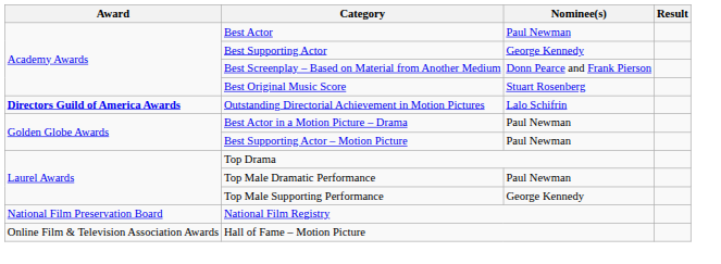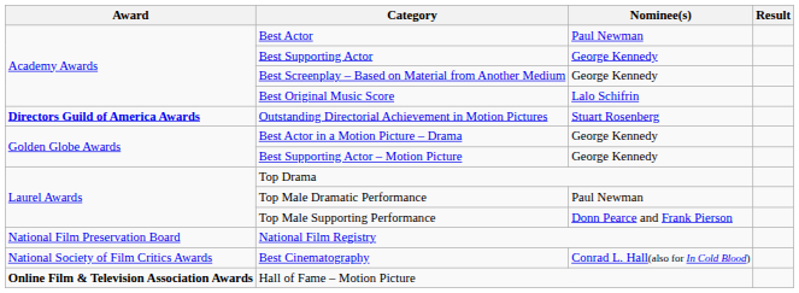 <table class="wikitable plainrowheaders">
 <tr>
 <th>Award</th>
 <th>Category</th>
 <th>Nominee(s)</th>
 <th>Result</th>
 </tr>
 <tr>
 <td rowspan="4"><a href='#'>Academy Awards</a></td>
 <td><a href='#'>Best Actor</a></td>
 <td><a href='#'>Paul Newman</a></td>
 <td></td>
 </tr>
 <tr>
 <td><a href='#'>Best Supporting Actor</a></td>
 <td><a href='#'>George Kennedy</a></td>
 <td></td>
 </tr>
 <tr>
 <td><a href='#'>Best Screenplay – Based on Material from Another Medium</a></td>
-<td><a href='#'>Donn Pearce</a> and <a href='#'>Frank Pierson</a></td>
+<td>George Kennedy</td>
 <td></td>
 </tr>
 <tr>
 <td><a href='#'>Best Original Music Score</a></td>
-<td><a href='#'>Stuart Rosenberg</a></td>
+<td><a href='#'>Lalo Schifrin</a></td>
 <td></td>
 </tr>
 <tr>
 <td><strong><a href='#'>Directors Guild of America Awards</a></strong></td>
 <td><a href='#'>Outstanding Directorial Achievement in Motion Pictures</a></td>
-<td><a href='#'>Lalo Schifrin</a></td>
+<td><a href='#'>Stuart Rosenberg</a></td>
 <td></td>
 </tr>
 <tr>
 <td rowspan="2"><a href='#'>Golden Globe Awards</a></td>
 <td><a href='#'>Best Actor in a Motion Picture – Drama</a></td>
-<td>Paul Newman</td>
+<td>George Kennedy</td>
 <td></td>
 </tr>
 <tr>
 <td><a href='#'>Best Supporting Actor – Motion Picture</a></td>
-<td>Paul Newman</td>
+<td>George Kennedy</td>
 <td></td>
 </tr>
 <tr>
 <td rowspan="3"><a href='#'>Laurel Awards</a></td>
 <td colspan="2">Top Drama</td>
 <td></td>
 </tr>
 <tr>
 <td>Top Male Dramatic Performance</td>
 <td>Paul Newman</td>
 <td></td>
 </tr>
 <tr>
 <td>Top Male Supporting Performance</td>
-<td>George Kennedy</td>
+<td><a href='#'>Donn Pearce</a> and <a href='#'>Frank Pierson</a></td>
 <td></td>
 </tr>
 <tr>
 <td><a href='#'>National Film Preservation Board</a></td>
 <td colspan="2"><a href='#'>National Film Registry</a></td>
 <td></td>
 </tr>
 <tr>
-<td>Online Film & Television Association Awards</td>
+<td><a href='#'>National Society of Film Critics Awards</a></td>
+<td><a href='#'>Best Cinematography</a></td>
+<td><a href='#'>Conrad L. Hall</a><small>(also for <em><a href='#'>In Cold Blood</a></em>)</small></td>
+<td></td>
+</tr>
+<tr>
+<td><strong>Online Film & Television Association Awards</strong></td>
 <td colspan="2">Hall of Fame – Motion Picture</td>
 <td></td>
 </tr>
 </table>
